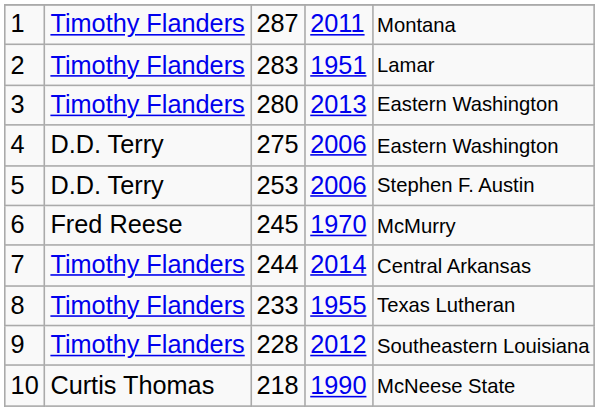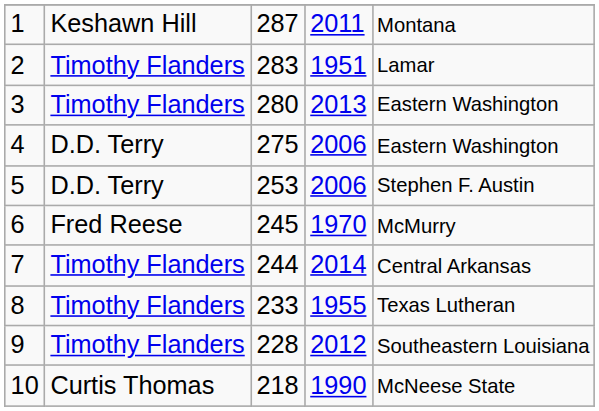 <table class="wikitable">
 <tr>
 </tr>
 <tr>
 <td>1</td>
-<td><a href='#'>Timothy Flanders</a></td>
+<td>Keshawn Hill</td>
 <td>287</td>
 <td><a href='#'>2011</a></td>
 <td style="font-size:80%;">Montana</td>
 </tr>
 <tr>
 <td>2</td>
 <td><a href='#'>Timothy Flanders</a></td>
 <td>283</td>
 <td><a href='#'>1951</a></td>
 <td style="font-size:80%;">Lamar</td>
 </tr>
 <tr>
 <td>3</td>
 <td><a href='#'>Timothy Flanders</a></td>
 <td>280</td>
 <td><a href='#'>2013</a></td>
 <td style="font-size:80%;">Eastern Washington</td>
 </tr>
 <tr>
 <td>4</td>
 <td>D.D. Terry</td>
 <td>275</td>
 <td><a href='#'>2006</a></td>
 <td style="font-size:80%;">Eastern Washington</td>
 </tr>
 <tr>
 <td>5</td>
 <td>D.D. Terry</td>
 <td>253</td>
 <td><a href='#'>2006</a></td>
 <td style="font-size:80%;">Stephen F. Austin</td>
 </tr>
 <tr>
 <td>6</td>
 <td>Fred Reese</td>
 <td>245</td>
 <td><a href='#'>1970</a></td>
 <td style="font-size:80%;">McMurry</td>
 </tr>
 <tr>
 <td>7</td>
 <td><a href='#'>Timothy Flanders</a></td>
 <td>244</td>
 <td><a href='#'>2014</a></td>
 <td style="font-size:80%;">Central Arkansas</td>
 </tr>
 <tr>
 <td>8</td>
 <td><a href='#'>Timothy Flanders</a></td>
 <td>233</td>
 <td><a href='#'>1955</a></td>
 <td style="font-size:80%;">Texas Lutheran</td>
 </tr>
 <tr>
 <td>9</td>
 <td><a href='#'>Timothy Flanders</a></td>
 <td>228</td>
 <td><a href='#'>2012</a></td>
 <td style="font-size:80%;">Southeastern Louisiana</td>
 </tr>
 <tr>
 <td>10</td>
 <td>Curtis Thomas</td>
 <td>218</td>
 <td><a href='#'>1990</a></td>
 <td style="font-size:80%;">McNeese State</td>
 </tr>
 </table>
